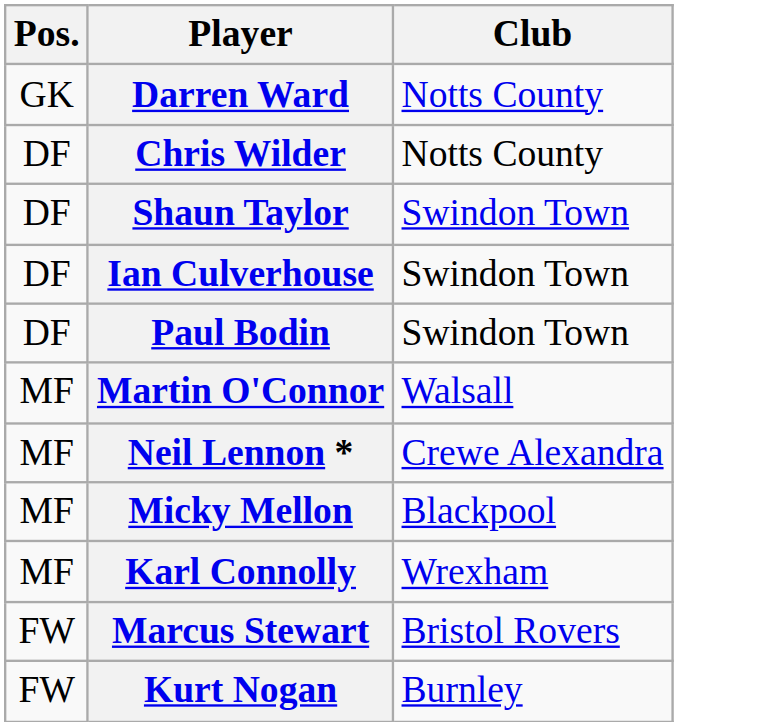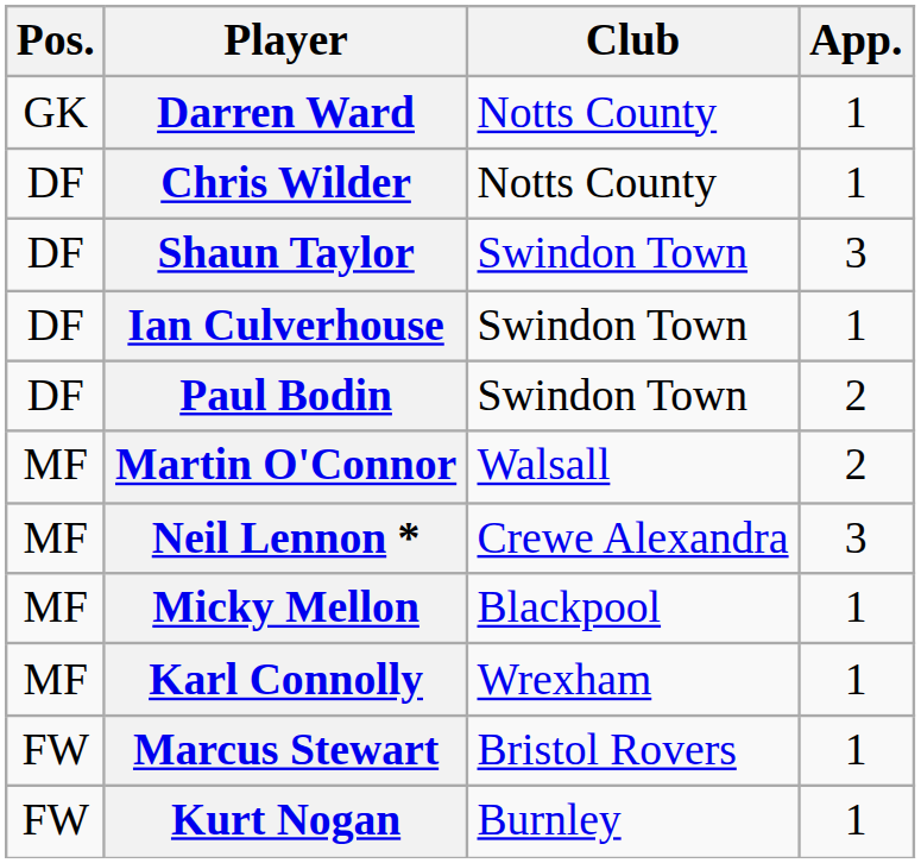 <table class="wikitable plainrowheaders" style="text-align: left">
 <tr>
 <th scope=col>Pos.</th>
 <th scope=col>Player</th>
 <th scope=col>Club</th>
+<th scope=col>App.</th>
 </tr>
 <tr>
 <td style=text-align:center>GK</td>
 <th scope=row><a href='#'>Darren Ward</a></th>
 <td><a href='#'>Notts County</a></td>
+<td style=text-align:center>1</td>
 </tr>
 <tr>
 <td style=text-align:center>DF</td>
 <th scope=row><a href='#'>Chris Wilder</a></th>
 <td>Notts County</td>
+<td style=text-align:center>1</td>
 </tr>
 <tr>
 <td style=text-align:center>DF</td>
 <th scope=row><a href='#'>Shaun Taylor</a></th>
 <td><a href='#'>Swindon Town</a></td>
+<td style=text-align:center>3</td>
 </tr>
 <tr>
 <td style=text-align:center>DF</td>
 <th scope=row><a href='#'>Ian Culverhouse</a></th>
 <td>Swindon Town</td>
+<td style=text-align:center>1</td>
 </tr>
 <tr>
 <td style=text-align:center>DF</td>
 <th scope=row><a href='#'>Paul Bodin</a></th>
 <td>Swindon Town</td>
+<td style=text-align:center>2</td>
 </tr>
 <tr>
 <td style=text-align:center>MF</td>
 <th scope=row><a href='#'>Martin O'Connor</a></th>
 <td><a href='#'>Walsall</a></td>
+<td style=text-align:center>2</td>
 </tr>
 <tr>
 <td style=text-align:center>MF</td>
 <th scope=row><a href='#'>Neil Lennon</a> *</th>
 <td><a href='#'>Crewe Alexandra</a></td>
+<td style=text-align:center>3</td>
 </tr>
 <tr>
 <td style=text-align:center>MF</td>
 <th scope=row><a href='#'>Micky Mellon</a></th>
 <td><a href='#'>Blackpool</a></td>
+<td style=text-align:center>1</td>
 </tr>
 <tr>
 <td style=text-align:center>MF</td>
 <th scope=row><a href='#'>Karl Connolly</a></th>
 <td><a href='#'>Wrexham</a></td>
+<td style=text-align:center>1</td>
 </tr>
 <tr>
 <td style=text-align:center>FW</td>
 <th scope=row><a href='#'>Marcus Stewart</a></th>
 <td><a href='#'>Bristol Rovers</a></td>
+<td style=text-align:center>1</td>
 </tr>
 <tr>
 <td style=text-align:center>FW</td>
 <th scope=row><a href='#'>Kurt Nogan</a></th>
 <td><a href='#'>Burnley</a></td>
+<td style=text-align:center>1</td>
 </tr>
 </table>
